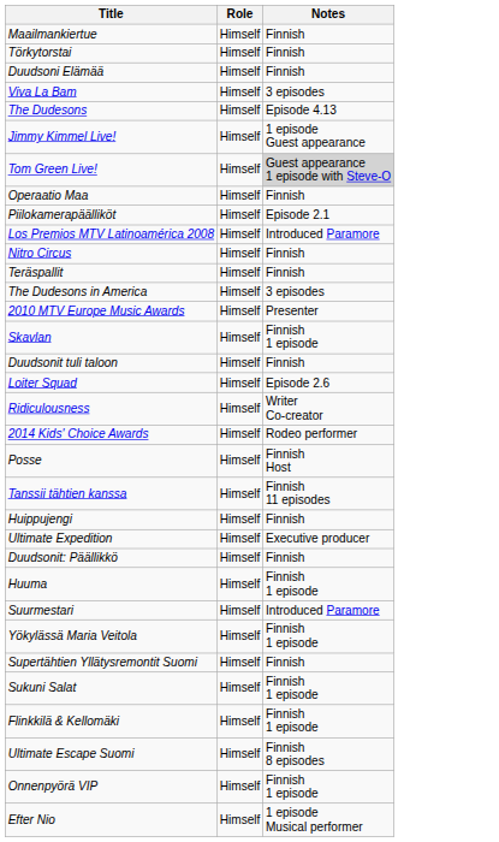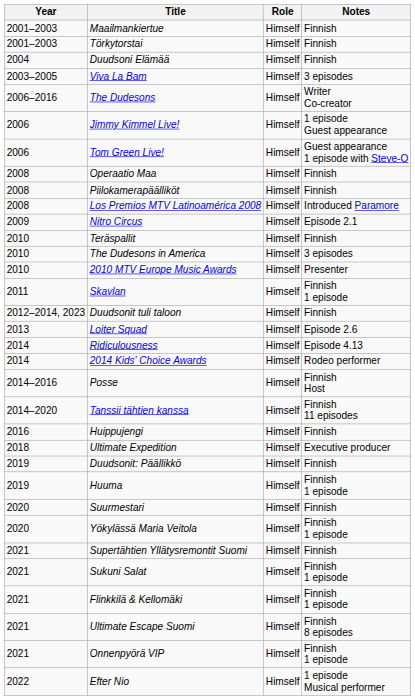 <table class="wikitable sortable">
 <tr>
+<th>Year</th>
 <th>Title</th>
 <th>Role</th>
 <th class="unsortable">Notes</th>
 </tr>
 <tr>
+<td>2001–2003</td>
 <td><em>Maailmankiertue</em></td>
 <td>Himself</td>
 <td>Finnish</td>
 </tr>
 <tr>
+<td>2001–2003</td>
 <td><em>Törkytorstai</em></td>
 <td>Himself</td>
 <td>Finnish</td>
 </tr>
 <tr>
+<td>2004</td>
 <td><em>Duudsoni Elämää</em></td>
 <td>Himself</td>
 <td>Finnish</td>
 </tr>
 <tr>
+<td>2003–2005</td>
 <td><em><a href='#'>Viva La Bam</a></em></td>
 <td>Himself</td>
 <td>3 episodes</td>
 </tr>
 <tr>
+<td>2006–2016</td>
 <td><em><a href='#'>The Dudesons</a></em></td>
 <td>Himself</td>
-<td>Episode 4.13</td>
+<td>Writer<br>Co-creator</td>
 </tr>
 <tr>
+<td>2006</td>
 <td><em><a href='#'>Jimmy Kimmel Live!</a></em></td>
 <td>Himself</td>
 <td>1 episode<br>Guest appearance</td>
 </tr>
 <tr>
+<td>2006</td>
 <td><em><a href='#'>Tom Green Live!</a></em></td>
 <td>Himself</td>
-<td style="background: lightgrey;">Guest appearance<br>1 episode with <a href='#'>Steve-O</a></td>
+<td>Guest appearance<br>1 episode with <a href='#'>Steve-O</a></td>
 </tr>
 <tr>
+<td>2008</td>
 <td><em>Operaatio Maa</em></td>
 <td>Himself</td>
 <td>Finnish</td>
 </tr>
 <tr>
+<td>2008</td>
 <td><em>Piilokamerapäälliköt</em></td>
 <td>Himself</td>
-<td>Episode 2.1</td>
+<td>Finnish</td>
 </tr>
 <tr>
+<td>2008</td>
 <td><em><a href='#'>Los Premios MTV Latinoamérica 2008</a></em></td>
 <td>Himself</td>
 <td>Introduced <a href='#'>Paramore</a></td>
 </tr>
 <tr>
+<td>2009</td>
 <td><em><a href='#'>Nitro Circus</a></em></td>
 <td>Himself</td>
-<td>Finnish</td>
+<td>Episode 2.1</td>
 </tr>
 <tr>
+<td>2010</td>
 <td><em>Teräspallit</em></td>
 <td>Himself</td>
 <td>Finnish</td>
 </tr>
 <tr>
+<td>2010</td>
 <td><em>The Dudesons in America</em></td>
 <td>Himself</td>
 <td>3 episodes</td>
 </tr>
 <tr>
+<td>2010</td>
 <td><em><a href='#'>2010 MTV Europe Music Awards</a></em></td>
 <td>Himself</td>
 <td>Presenter</td>
 </tr>
 <tr>
+<td>2011</td>
 <td><em><a href='#'>Skavlan</a></em></td>
 <td>Himself</td>
 <td>Finnish<br>1 episode</td>
 </tr>
 <tr>
+<td>2012–2014, 2023</td>
 <td><em>Duudsonit tuli taloon</em></td>
 <td>Himself</td>
 <td>Finnish</td>
 </tr>
 <tr>
+<td>2013</td>
 <td><em><a href='#'>Loiter Squad</a></em></td>
 <td>Himself</td>
 <td>Episode 2.6</td>
 </tr>
 <tr>
+<td>2014</td>
 <td><em><a href='#'>Ridiculousness</a></em></td>
 <td>Himself</td>
-<td>Writer<br>Co-creator</td>
+<td>Episode 4.13</td>
 </tr>
 <tr>
+<td>2014</td>
 <td><em><a href='#'>2014 Kids' Choice Awards</a></em></td>
 <td>Himself</td>
 <td>Rodeo performer</td>
 </tr>
 <tr>
+<td>2014–2016</td>
 <td><em>Posse</em></td>
 <td>Himself</td>
 <td>Finnish<br>Host</td>
 </tr>
 <tr>
+<td>2014–2020</td>
 <td><em><a href='#'>Tanssii tähtien kanssa</a></em></td>
 <td>Himself</td>
 <td>Finnish<br>11 episodes</td>
 </tr>
 <tr>
+<td>2016</td>
 <td><em>Huippujengi</em></td>
 <td>Himself</td>
 <td>Finnish</td>
 </tr>
 <tr>
+<td>2018</td>
 <td><em>Ultimate Expedition</em></td>
 <td>Himself</td>
 <td>Executive producer</td>
 </tr>
 <tr>
+<td>2019</td>
 <td><em>Duudsonit: Päällikkö</em></td>
 <td>Himself</td>
 <td>Finnish</td>
 </tr>
 <tr>
+<td>2019</td>
 <td><em>Huuma</em></td>
 <td>Himself</td>
 <td>Finnish<br>1 episode</td>
 </tr>
 <tr>
+<td>2020</td>
 <td><em>Suurmestari</em></td>
 <td>Himself</td>
-<td>Introduced <a href='#'>Paramore</a></td>
+<td>Finnish</td>
 </tr>
 <tr>
+<td>2020</td>
 <td><em>Yökylässä Maria Veitola</em></td>
 <td>Himself</td>
 <td>Finnish<br>1 episode</td>
 </tr>
 <tr>
+<td>2021</td>
 <td><em>Supertähtien Yllätysremontit Suomi</em></td>
 <td>Himself</td>
 <td>Finnish</td>
 </tr>
 <tr>
+<td>2021</td>
 <td><em>Sukuni Salat</em></td>
 <td>Himself</td>
 <td>Finnish<br>1 episode</td>
 </tr>
 <tr>
+<td>2021</td>
 <td><em>Flinkkilä & Kellomäki</em></td>
 <td>Himself</td>
 <td>Finnish<br>1 episode</td>
 </tr>
 <tr>
+<td>2021</td>
 <td><em>Ultimate Escape Suomi </em></td>
 <td>Himself</td>
 <td>Finnish<br>8 episodes</td>
 </tr>
 <tr>
+<td>2021</td>
 <td><em>Onnenpyörä VIP</em></td>
 <td>Himself</td>
 <td>Finnish<br>1 episode</td>
 </tr>
 <tr>
+<td>2022</td>
 <td><em>Efter Nio</em></td>
 <td>Himself</td>
 <td>1 episode<br>Musical performer</td>
 </tr>
 </table>
